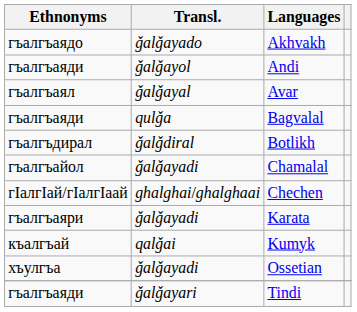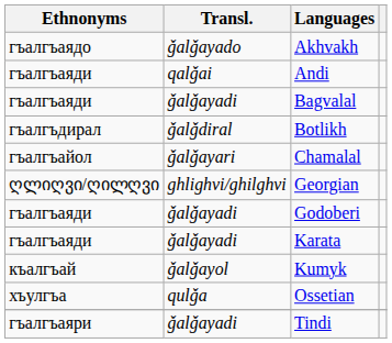 <table class="wikitable sortable">
 <tr>
 <th>Ethnonyms</th>
 <th>Transl.</th>
 <th>Languages</th>
 <th></th>
 </tr>
 <tr>
 <td>гъалгъаядо</td>
 <td><em>ǧalǧayado</em></td>
 <td><a href='#'>Akhvakh</a></td>
 <td></td>
 </tr>
 <tr>
 <td>гъалгъаяди</td>
-<td><em>ǧalǧayol</em></td>
+<td><em>qalǧai</em></td>
 <td><a href='#'>Andi</a></td>
 <td></td>
 </tr>
 <tr>
-<td>гъалгъаял</td>
-<td><em>ǧalǧayal</em></td>
-<td><a href='#'>Avar</a></td>
-<td></td>
-</tr>
-<tr>
 <td>гъалгъаяди</td>
-<td><em>qulǧa</em></td>
+<td><em>ǧalǧayadi</em></td>
 <td><a href='#'>Bagvalal</a></td>
 <td></td>
 </tr>
 <tr>
 <td>гъалгъдирал</td>
 <td><em>ǧalǧdiral</em></td>
 <td><a href='#'>Botlikh</a></td>
 <td></td>
 </tr>
 <tr>
 <td>гъалгъайол</td>
-<td><em>ǧalǧayadi</em></td>
+<td><em>ǧalǧayari</em></td>
 <td><a href='#'>Chamalal</a></td>
 <td></td>
 </tr>
 <tr>
-<td>гӀалгӀай/гӀалгӀаай</td>
-<td><em>ghalghai</em>/<em>ghalghaai</em></td>
-<td><a href='#'>Chechen</a></td>
+<td>ღლიღვი/ღილღვი</td>
+<td><em>ghlighvi/ghilghvi</em></td>
+<td><a href='#'>Georgian</a></td>
 <td></td>
 </tr>
 <tr>
-<td>гъалгъаяри</td>
+<td>гъалгъаяди</td>
+<td><em>ǧalǧayadi</em></td>
+<td><a href='#'>Godoberi</a></td>
+<td></td>
+</tr>
+<tr>
+<td>гъалгъаяди</td>
 <td><em>ǧalǧayadi</em></td>
 <td><a href='#'>Karata</a></td>
 <td></td>
 </tr>
 <tr>
 <td>къалгъай</td>
-<td><em>qalǧai</em></td>
+<td><em>ǧalǧayol</em></td>
 <td><a href='#'>Kumyk</a></td>
 <td></td>
 </tr>
 <tr>
 <td>хъулгъа</td>
-<td><em>ǧalǧayadi</em></td>
+<td><em>qulǧa</em></td>
 <td><a href='#'>Ossetian</a></td>
 <td></td>
 </tr>
 <tr>
 </tr>
 <tr>
-<td>гъалгъаяди</td>
-<td><em>ǧalǧayari</em></td>
+<td>гъалгъаяри</td>
+<td><em>ǧalǧayadi</em></td>
 <td><a href='#'>Tindi</a></td>
 <td></td>
 </tr>
 </table>
